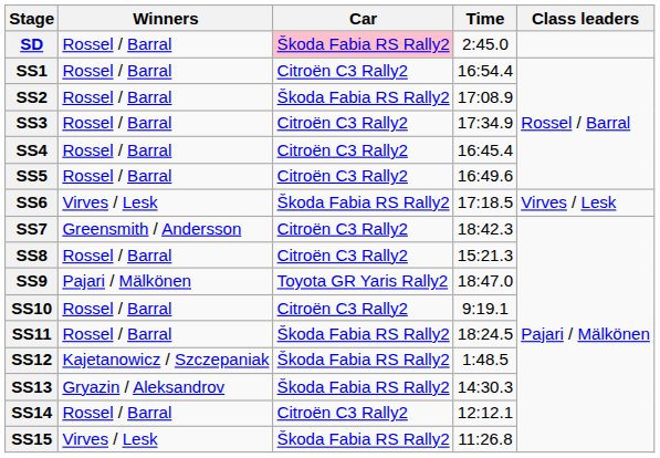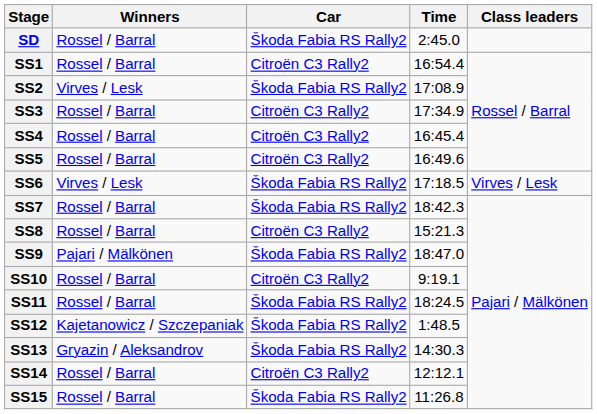 <table class="wikitable" style="font-size:85%">
 <tr>
 <th>Stage</th>
 <th>Winners</th>
 <th>Car</th>
 <th>Time</th>
 <th>Class leaders</th>
 </tr>
 <tr>
 <th><a href='#'>SD</a></th>
 <td><a href='#'>Rossel</a> / <a href='#'>Barral</a></td>
-<td style="background: pink;"><a href='#'>Škoda Fabia RS Rally2</a></td>
+<td><a href='#'>Škoda Fabia RS Rally2</a></td>
 <td align="center">2:45.0</td>
 <td></td>
 </tr>
 <tr>
 <th>SS1</th>
 <td><a href='#'>Rossel</a> / <a href='#'>Barral</a></td>
 <td><a href='#'>Citroën C3 Rally2</a></td>
 <td align="center">16:54.4</td>
 <td rowspan="5"><a href='#'>Rossel</a> / <a href='#'>Barral</a></td>
 </tr>
 <tr>
 <th>SS2</th>
-<td><a href='#'>Rossel</a> / <a href='#'>Barral</a></td>
+<td><a href='#'>Virves</a> / <a href='#'>Lesk</a></td>
 <td><a href='#'>Škoda Fabia RS Rally2</a></td>
 <td align="center">17:08.9</td>
 </tr>
 <tr>
 <th>SS3</th>
 <td><a href='#'>Rossel</a> / <a href='#'>Barral</a></td>
 <td><a href='#'>Citroën C3 Rally2</a></td>
 <td align="center">17:34.9</td>
 </tr>
 <tr>
 <th>SS4</th>
 <td><a href='#'>Rossel</a> / <a href='#'>Barral</a></td>
 <td><a href='#'>Citroën C3 Rally2</a></td>
 <td align="center">16:45.4</td>
 </tr>
 <tr>
 <th>SS5</th>
 <td><a href='#'>Rossel</a> / <a href='#'>Barral</a></td>
 <td><a href='#'>Citroën C3 Rally2</a></td>
 <td align="center">16:49.6</td>
 </tr>
 <tr>
 <th>SS6</th>
 <td><a href='#'>Virves</a> / <a href='#'>Lesk</a></td>
 <td><a href='#'>Škoda Fabia RS Rally2</a></td>
 <td align="center">17:18.5</td>
 <td><a href='#'>Virves</a> / <a href='#'>Lesk</a></td>
 </tr>
 <tr>
 <th>SS7</th>
-<td><a href='#'>Greensmith</a> / <a href='#'>Andersson</a></td>
-<td><a href='#'>Citroën C3 Rally2</a></td>
+<td><a href='#'>Rossel</a> / <a href='#'>Barral</a></td>
+<td><a href='#'>Škoda Fabia RS Rally2</a></td>
 <td align="center">18:42.3</td>
 <td rowspan="9"><a href='#'>Pajari</a> / <a href='#'>Mälkönen</a></td>
 </tr>
 <tr>
 <th>SS8</th>
 <td><a href='#'>Rossel</a> / <a href='#'>Barral</a></td>
 <td><a href='#'>Citroën C3 Rally2</a></td>
 <td align="center">15:21.3</td>
 </tr>
 <tr>
 <th>SS9</th>
 <td><a href='#'>Pajari</a> / <a href='#'>Mälkönen</a></td>
-<td><a href='#'>Toyota GR Yaris Rally2</a></td>
+<td><a href='#'>Škoda Fabia RS Rally2</a></td>
 <td align="center">18:47.0</td>
 </tr>
 <tr>
 <th>SS10</th>
 <td><a href='#'>Rossel</a> / <a href='#'>Barral</a></td>
 <td><a href='#'>Citroën C3 Rally2</a></td>
 <td align="center">9:19.1</td>
 </tr>
 <tr>
 <th>SS11</th>
 <td><a href='#'>Rossel</a> / <a href='#'>Barral</a></td>
 <td><a href='#'>Škoda Fabia RS Rally2</a></td>
 <td align="center">18:24.5</td>
 </tr>
 <tr>
 <th>SS12</th>
 <td><a href='#'>Kajetanowicz</a> / <a href='#'>Szczepaniak</a></td>
 <td><a href='#'>Škoda Fabia RS Rally2</a></td>
 <td align="center">1:48.5</td>
 </tr>
 <tr>
 <th>SS13</th>
 <td><a href='#'>Gryazin</a> / <a href='#'>Aleksandrov</a></td>
 <td><a href='#'>Škoda Fabia RS Rally2</a></td>
 <td align="center">14:30.3</td>
 </tr>
 <tr>
 <th>SS14</th>
 <td><a href='#'>Rossel</a> / <a href='#'>Barral</a></td>
 <td><a href='#'>Citroën C3 Rally2</a></td>
 <td align="center">12:12.1</td>
 </tr>
 <tr>
 <th>SS15</th>
-<td><a href='#'>Virves</a> / <a href='#'>Lesk</a></td>
+<td><a href='#'>Rossel</a> / <a href='#'>Barral</a></td>
 <td><a href='#'>Škoda Fabia RS Rally2</a></td>
 <td align="center">11:26.8</td>
 </tr>
 </table>
